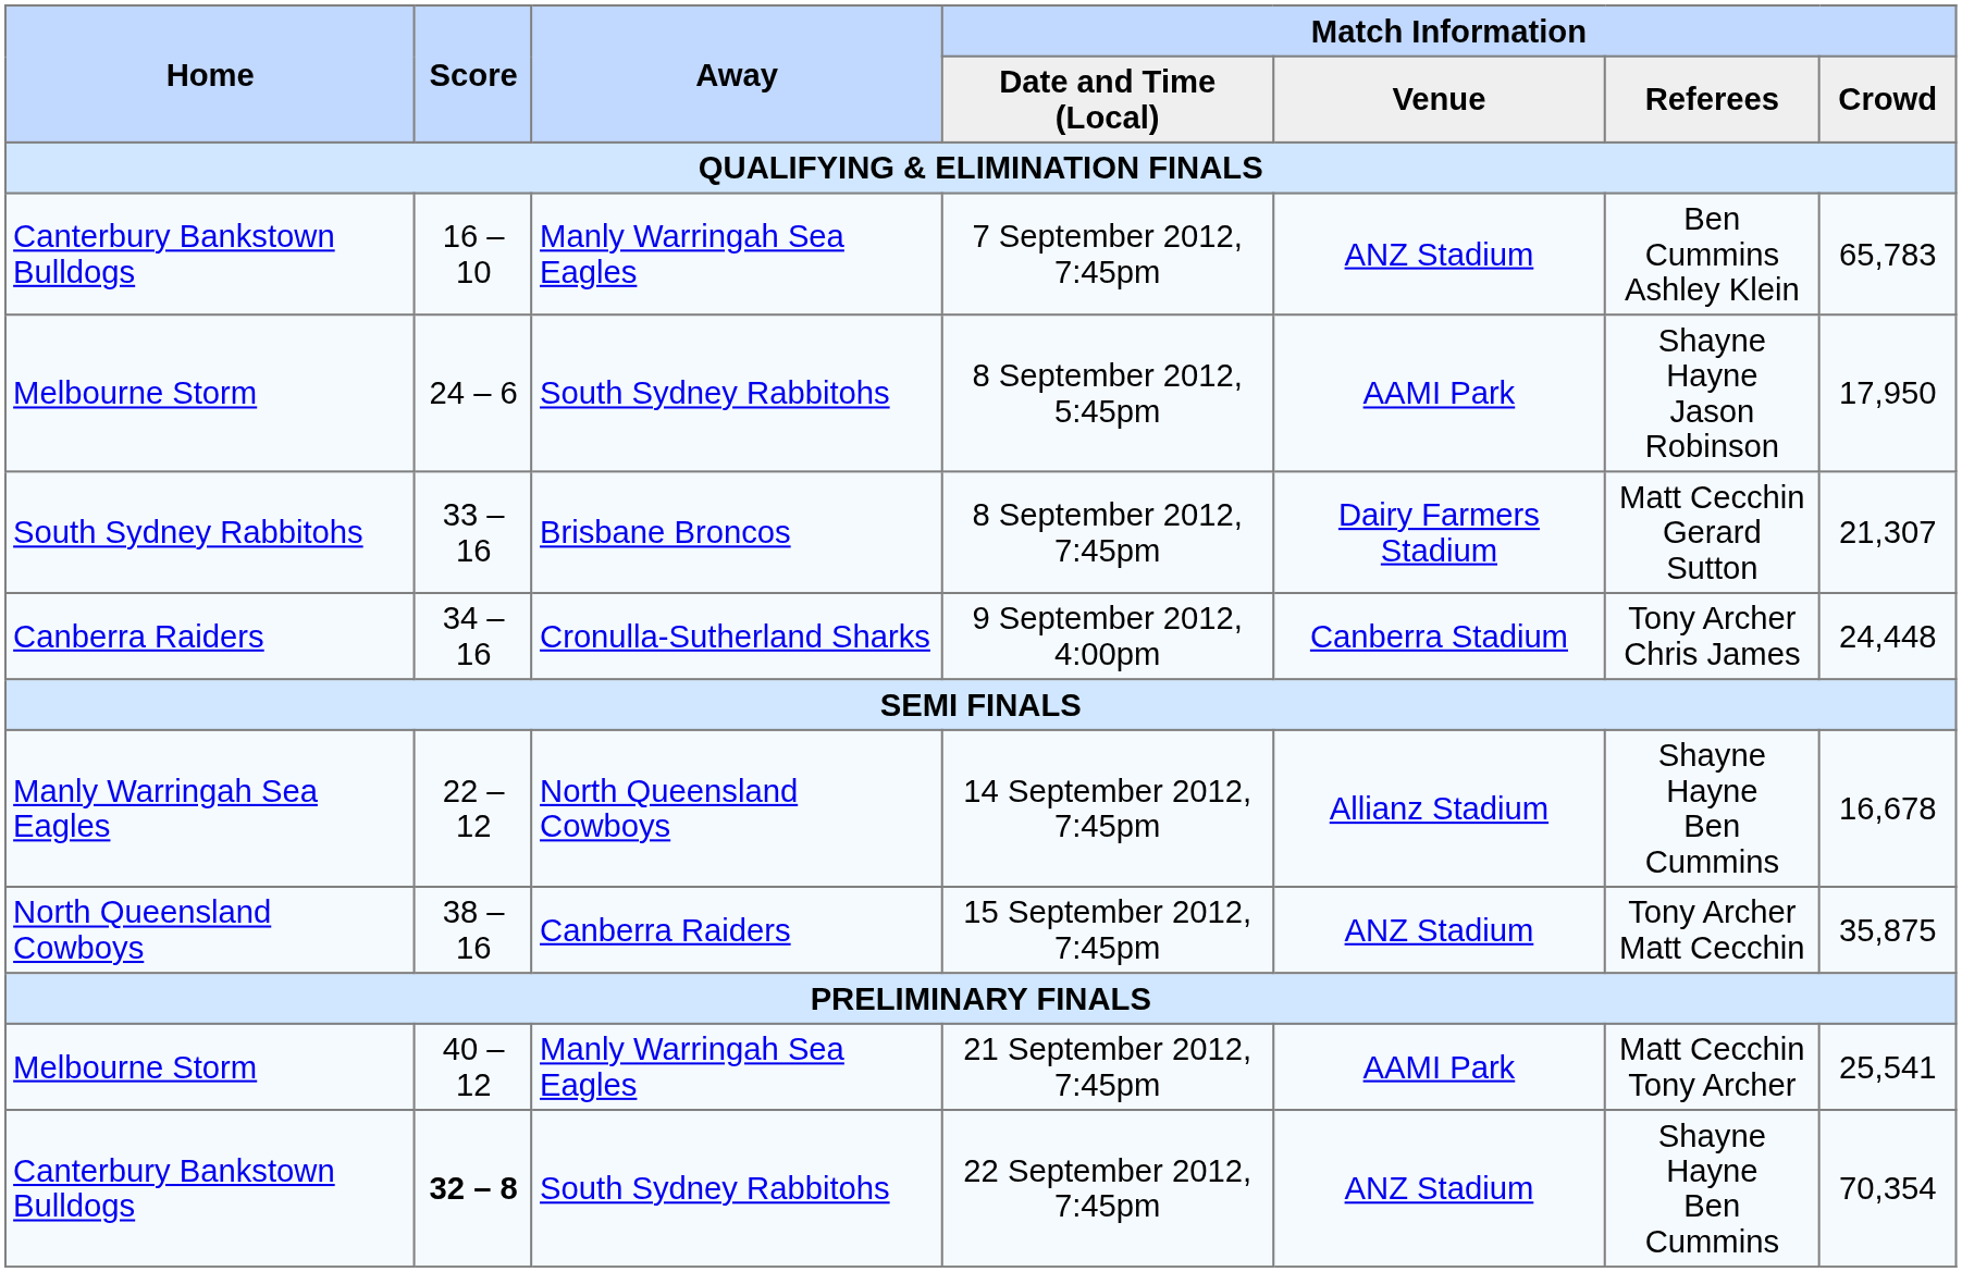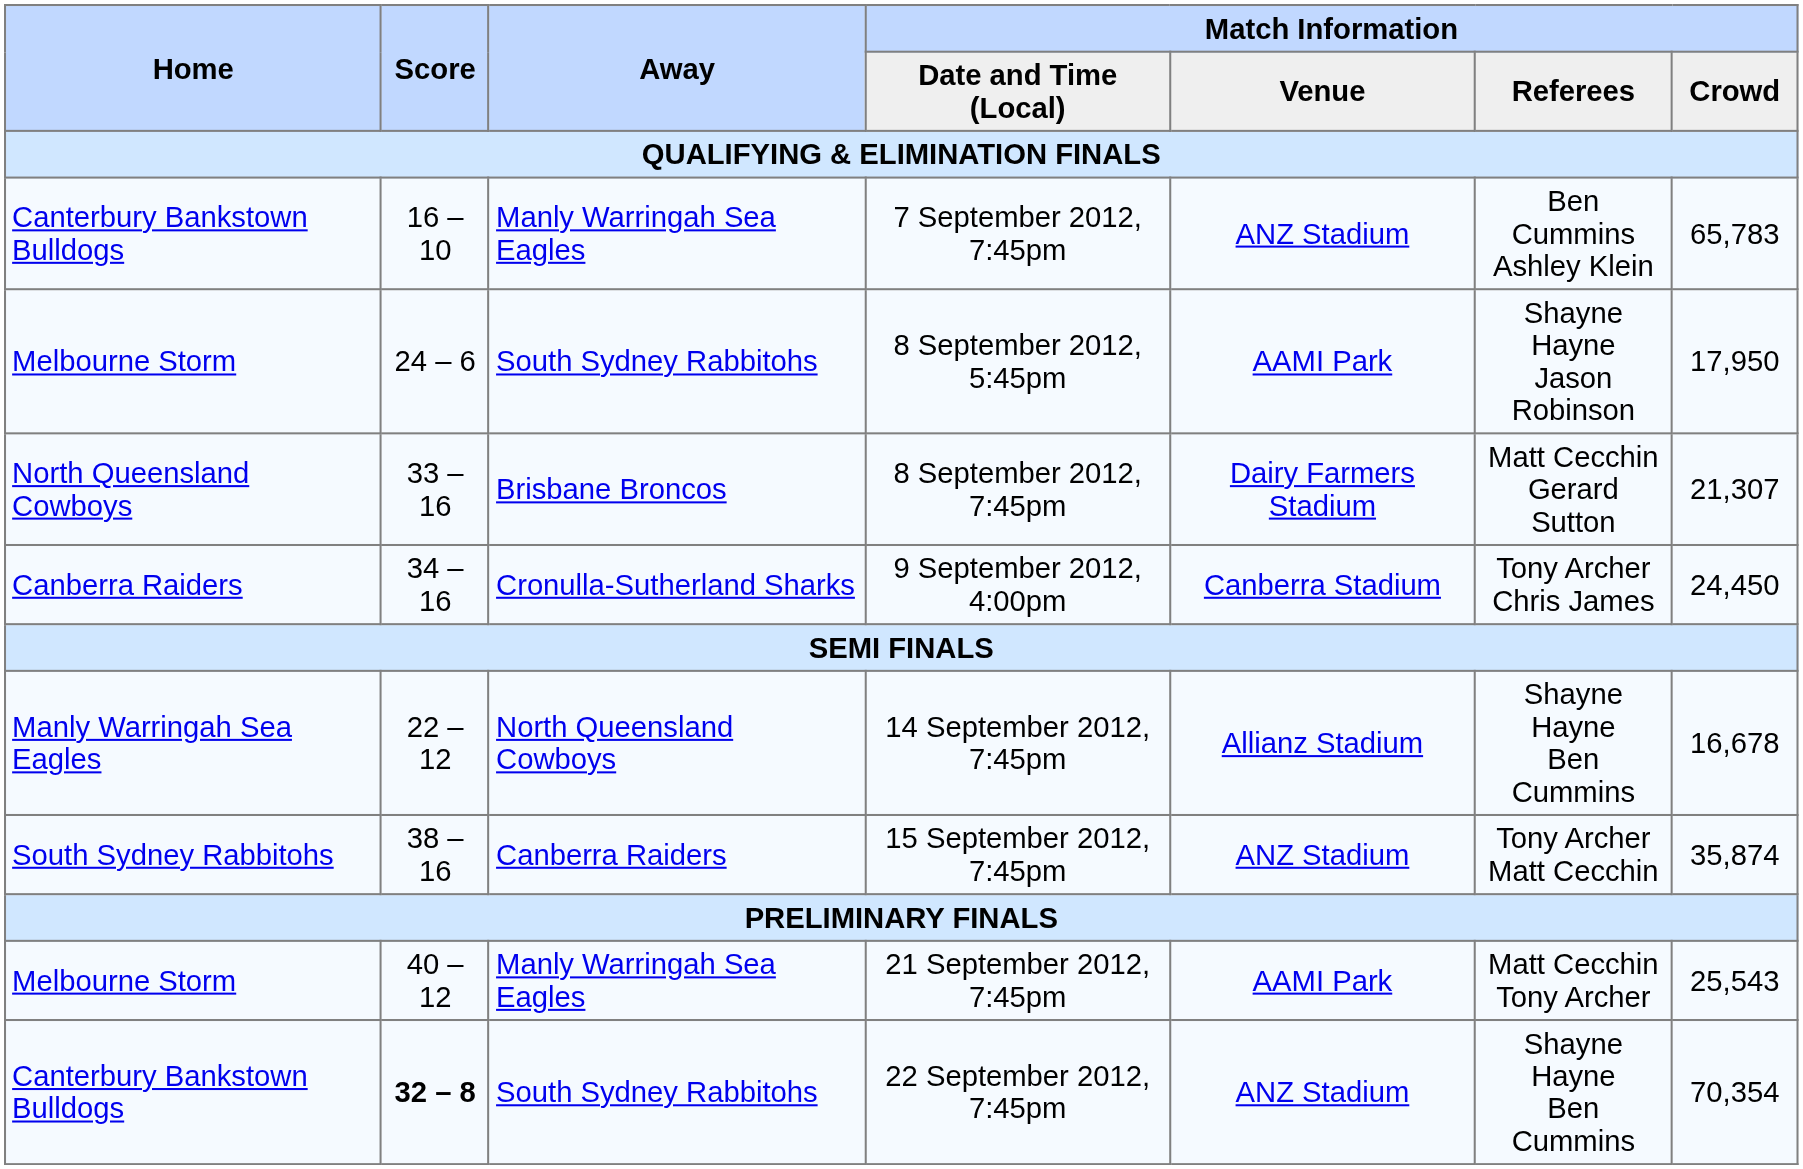 <table border="1" cellpadding="3" cellspacing="0" style="border-collapse:collapse; font-size:90%; text-align:center; width:100%;">
 <tr style="background:#c1d8ff;">
 <th rowspan="2" style="width:21%;">Home</th>
 <th rowspan="2" style="width:6%;">Score</th>
 <th rowspan="2" style="width:21%;">Away</th>
 <th colspan=6>Match Information</th>
 </tr>
 <tr style="background:#efefef;">
 <th width=17%>Date and Time (Local)</th>
 <th width=17%>Venue</th>
 <th width=11%>Referees</th>
 <th width=7%>Crowd</th>
 </tr>
 <tr style="background:#d0e7ff;">
 <td colspan=7><strong>QUALIFYING & ELIMINATION FINALS</strong></td>
 </tr>
 <tr style="background:#f5faff;">
 <td align=left> <a href='#'>Canterbury Bankstown Bulldogs</a></td>
 <td>16 – 10</td>
 <td align=left> <a href='#'>Manly Warringah Sea Eagles</a></td>
 <td>7 September 2012, 7:45pm</td>
 <td><a href='#'>ANZ Stadium</a></td>
 <td>Ben Cummins<br>Ashley Klein</td>
 <td>65,783</td>
 </tr>
 <tr style="background:#f5faff;">
 <td align=left> <a href='#'>Melbourne Storm</a></td>
 <td>24 – 6</td>
 <td align=left> <a href='#'>South Sydney Rabbitohs</a></td>
 <td>8 September 2012, 5:45pm</td>
 <td><a href='#'>AAMI Park</a></td>
 <td>Shayne Hayne<br>Jason Robinson</td>
 <td>17,950</td>
 </tr>
 <tr style="background:#f5faff;">
-<td align=left> <a href='#'>South Sydney Rabbitohs</a></td>
+<td align=left> <a href='#'>North Queensland Cowboys</a></td>
 <td>33 – 16</td>
 <td align=left> <a href='#'>Brisbane Broncos</a></td>
 <td>8 September 2012, 7:45pm</td>
 <td><a href='#'>Dairy Farmers Stadium</a></td>
 <td>Matt Cecchin<br>Gerard Sutton</td>
 <td>21,307</td>
 </tr>
 <tr style="background:#f5faff;">
 <td align=left> <a href='#'>Canberra Raiders</a></td>
 <td>34 – 16</td>
 <td align=left> <a href='#'>Cronulla-Sutherland Sharks</a></td>
 <td>9 September 2012, 4:00pm</td>
 <td><a href='#'>Canberra Stadium</a></td>
 <td>Tony Archer<br>Chris James</td>
-<td>24,448</td>
+<td>24,450</td>
 </tr>
 <tr style="background:#d0e7ff;">
 <td colspan=7><strong>SEMI FINALS</strong></td>
 </tr>
 <tr style="background:#f5faff;">
 <td align=left> <a href='#'>Manly Warringah Sea Eagles</a></td>
 <td>22 – 12</td>
 <td align=left> <a href='#'>North Queensland Cowboys</a></td>
 <td>14 September 2012, 7:45pm</td>
 <td><a href='#'>Allianz Stadium</a></td>
 <td>Shayne Hayne<br>Ben Cummins</td>
 <td>16,678</td>
 </tr>
 <tr style="background:#f5faff;">
-<td align=left> <a href='#'>North Queensland Cowboys</a></td>
+<td align=left> <a href='#'>South Sydney Rabbitohs</a></td>
 <td>38 – 16</td>
 <td align=left> <a href='#'>Canberra Raiders</a></td>
 <td>15 September 2012, 7:45pm</td>
 <td><a href='#'>ANZ Stadium</a></td>
 <td>Tony Archer<br>Matt Cecchin</td>
-<td>35,875</td>
+<td>35,874</td>
 </tr>
 <tr style="background:#d0e7ff;">
 <td colspan=7><strong>PRELIMINARY FINALS</strong></td>
 </tr>
 <tr style="background:#f5faff;">
 <td align=left> <a href='#'>Melbourne Storm</a></td>
 <td>40 – 12</td>
 <td align=left> <a href='#'>Manly Warringah Sea Eagles</a></td>
 <td>21 September 2012, 7:45pm</td>
 <td><a href='#'>AAMI Park</a></td>
 <td>Matt Cecchin<br>Tony Archer</td>
-<td>25,541</td>
+<td>25,543</td>
 </tr>
 <tr style="background:#f5faff;">
 <td align=left> <a href='#'>Canterbury Bankstown Bulldogs</a></td>
 <td><strong>32 – 8</strong></td>
 <td align=left> <a href='#'>South Sydney Rabbitohs</a></td>
 <td>22 September 2012, 7:45pm</td>
 <td><a href='#'>ANZ Stadium</a></td>
 <td>Shayne Hayne<br>Ben Cummins</td>
 <td>70,354</td>
 </tr>
 </table>
